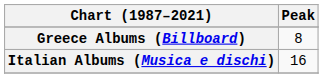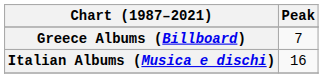 <table class="wikitable plainrowheaders sortable" style="text-align:center;">
 <tr>
 <th>Chart (1987–2021)</th>
 <th>Peak</th>
 </tr>
 <tr>
 </tr>
 <tr>
 </tr>
 <tr>
 <th scope="row">Greece Albums (<a href='#'><em>Billboard</em></a>)</th>
-<td>8</td>
+<td>7</td>
 </tr>
 <tr>
 <th scope="row">Italian Albums (<em><a href='#'>Musica e dischi</a></em>)</th>
 <td>16</td>
 </tr>
 <tr>
 </tr>
 <tr>
 </tr>
 <tr>
 </tr>
 <tr>
 </tr>
 <tr>
 </tr>
 </table>
